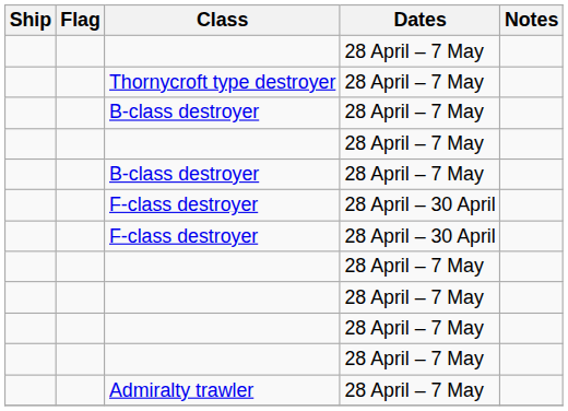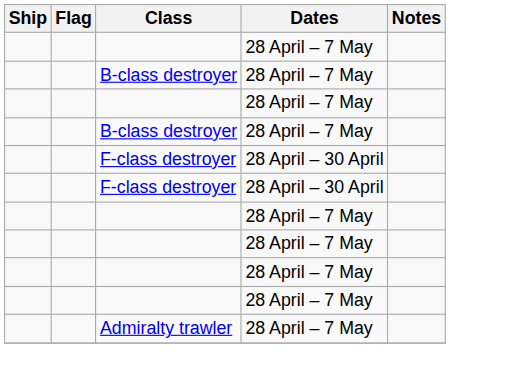 <table class="wikitable sortable">
 <tr>
 <th>Ship</th>
 <th>Flag</th>
 <th>Class</th>
 <th>Dates</th>
 <th>Notes</th>
 </tr>
 <tr>
 <td></td>
 <td></td>
 <td></td>
-<td>28 April – 7 May</td>
-<td></td>
-</tr>
-<tr>
-<td></td>
-<td></td>
-<td><a href='#'>Thornycroft type destroyer</a></td>
 <td>28 April – 7 May</td>
 <td></td>
 </tr>
 <tr>
 <td></td>
 <td></td>
 <td><a href='#'>B-class destroyer</a></td>
 <td>28 April – 7 May</td>
 <td></td>
 </tr>
 <tr>
 <td></td>
 <td></td>
 <td></td>
 <td>28 April – 7 May</td>
 <td></td>
 </tr>
 <tr>
 <td></td>
 <td></td>
 <td><a href='#'>B-class destroyer</a></td>
 <td>28 April – 7 May</td>
 <td></td>
 </tr>
 <tr>
 <td></td>
 <td></td>
 <td><a href='#'>F-class destroyer</a></td>
 <td>28 April – 30 April</td>
 <td></td>
 </tr>
 <tr>
 <td></td>
 <td></td>
 <td><a href='#'>F-class destroyer</a></td>
 <td>28 April – 30 April</td>
 <td></td>
 </tr>
 <tr>
 <td></td>
 <td></td>
 <td></td>
 <td>28 April – 7 May</td>
 <td></td>
 </tr>
 <tr>
 <td></td>
 <td></td>
 <td></td>
 <td>28 April – 7 May</td>
 <td></td>
 </tr>
 <tr>
 <td></td>
 <td></td>
 <td></td>
 <td>28 April – 7 May</td>
 <td></td>
 </tr>
 <tr>
 <td></td>
 <td></td>
 <td></td>
 <td>28 April – 7 May</td>
 <td></td>
 </tr>
 <tr>
 <td></td>
 <td></td>
 <td><a href='#'>Admiralty trawler</a></td>
 <td>28 April – 7 May</td>
 <td></td>
 </tr>
 <tr>
 </tr>
 </table>
